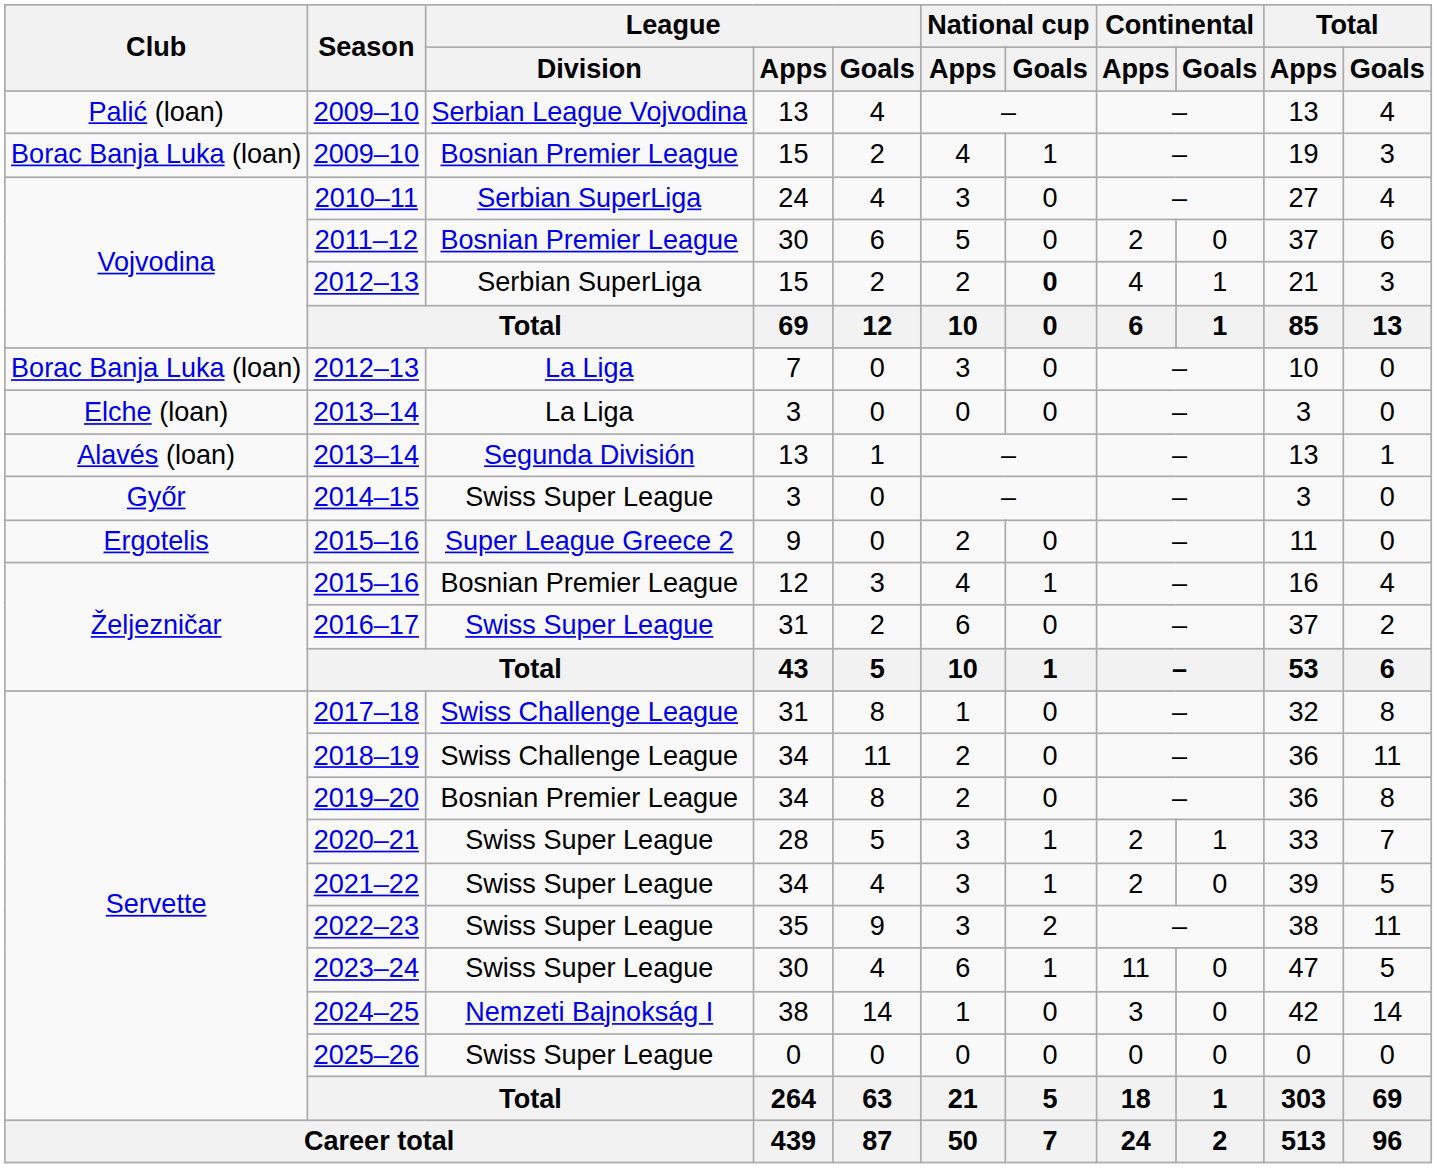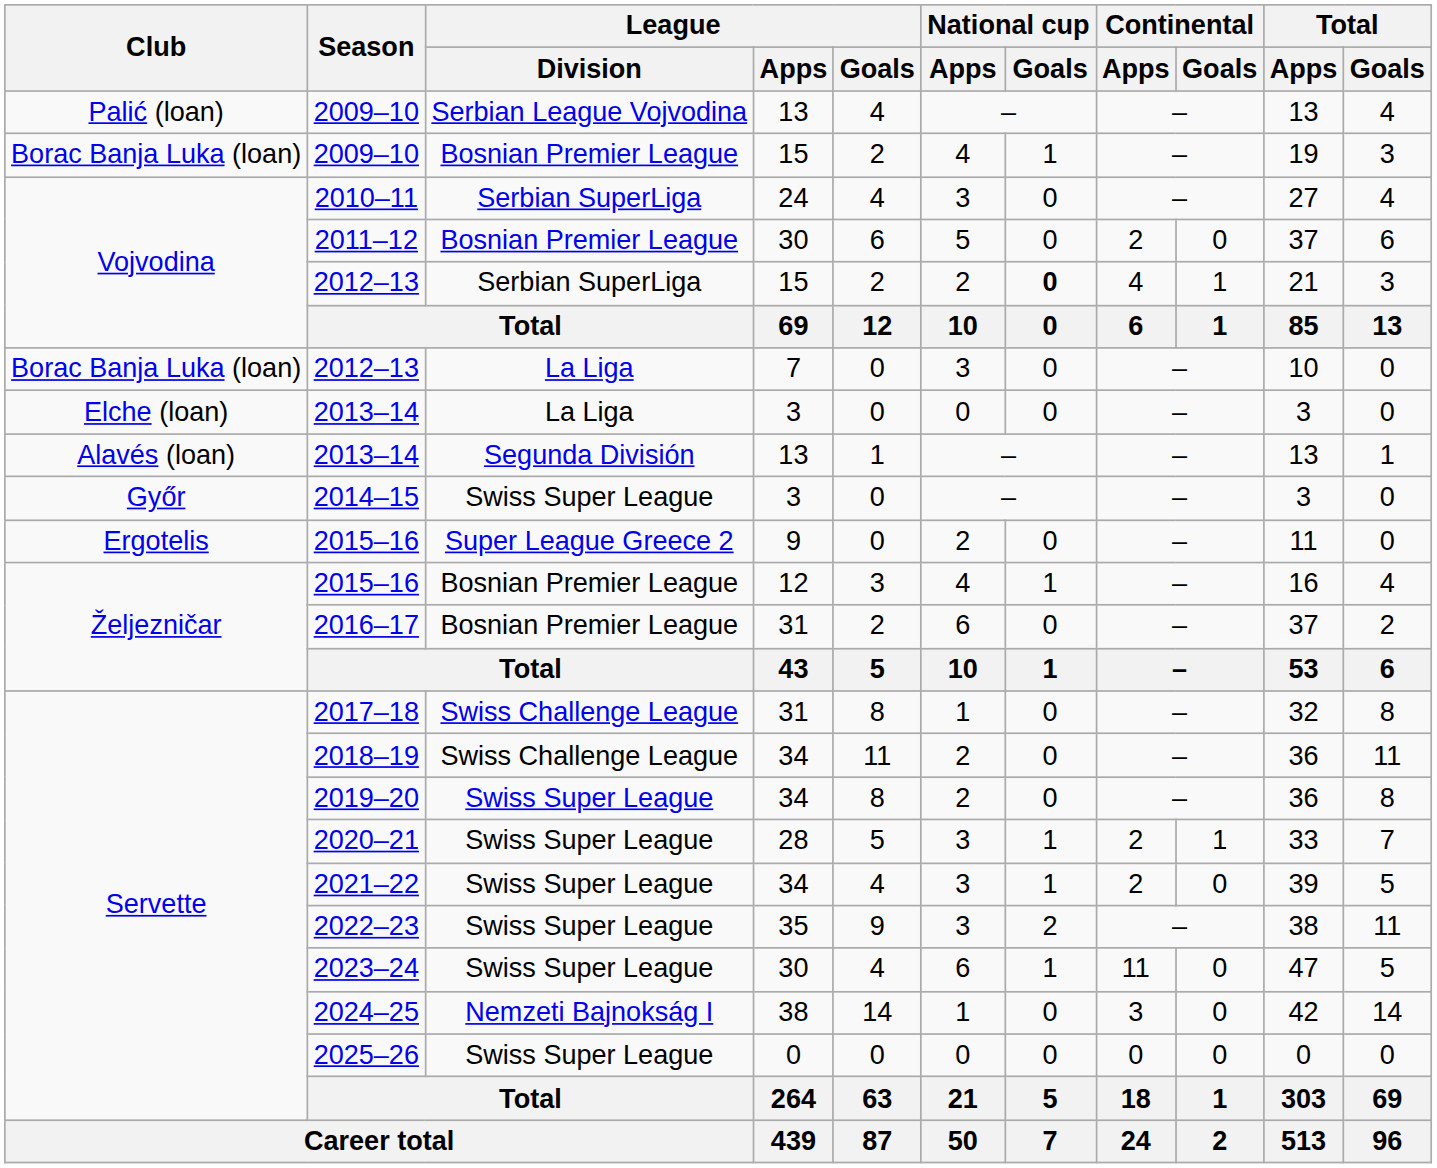 <table class="wikitable" style="text-align:center">
 <tr>
 <th rowspan=2>Club</th>
 <th rowspan=2>Season</th>
 <th colspan=3>League</th>
 <th colspan=2>National cup</th>
 <th colspan=2>Continental</th>
 <th colspan=2>Total</th>
 </tr>
 <tr>
 <th>Division</th>
 <th>Apps</th>
 <th>Goals</th>
 <th>Apps</th>
 <th>Goals</th>
 <th>Apps</th>
 <th>Goals</th>
 <th>Apps</th>
 <th>Goals</th>
 </tr>
 <tr>
 <td><a href='#'>Palić</a> (loan)</td>
 <td><a href='#'>2009–10</a></td>
 <td><a href='#'>Serbian League Vojvodina</a></td>
 <td>13</td>
 <td>4</td>
 <td colspan=2>–</td>
 <td colspan=2>–</td>
 <td>13</td>
 <td>4</td>
 </tr>
 <tr>
 <td><a href='#'>Borac Banja Luka</a> (loan)</td>
 <td><a href='#'>2009–10</a></td>
 <td><a href='#'>Bosnian Premier League</a></td>
 <td>15</td>
 <td>2</td>
 <td>4</td>
 <td>1</td>
 <td colspan=2>–</td>
 <td>19</td>
 <td>3</td>
 </tr>
 <tr>
 <td rowspan=4><a href='#'>Vojvodina</a></td>
 <td><a href='#'>2010–11</a></td>
 <td><a href='#'>Serbian SuperLiga</a></td>
 <td>24</td>
 <td>4</td>
 <td>3</td>
 <td>0</td>
 <td colspan=2>–</td>
 <td>27</td>
 <td>4</td>
 </tr>
 <tr>
 <td><a href='#'>2011–12</a></td>
 <td><a href='#'>Bosnian Premier League</a></td>
 <td>30</td>
 <td>6</td>
 <td>5</td>
 <td>0</td>
 <td>2</td>
 <td>0</td>
 <td>37</td>
 <td>6</td>
 </tr>
 <tr>
 <td><a href='#'>2012–13</a></td>
 <td>Serbian SuperLiga</td>
 <td>15</td>
 <td>2</td>
 <td>2</td>
 <td><strong>0</strong></td>
 <td>4</td>
 <td>1</td>
 <td>21</td>
 <td>3</td>
 </tr>
 <tr>
 <th colspan=2>Total</th>
 <th>69</th>
 <th>12</th>
 <th>10</th>
 <th>0</th>
 <th>6</th>
 <th>1</th>
 <th>85</th>
 <th>13</th>
 </tr>
 <tr>
 <td><a href='#'>Borac Banja Luka</a> (loan)</td>
 <td><a href='#'>2012–13</a></td>
 <td><a href='#'>La Liga</a></td>
 <td>7</td>
 <td>0</td>
 <td>3</td>
 <td>0</td>
 <td colspan=2>–</td>
 <td>10</td>
 <td>0</td>
 </tr>
 <tr>
 <td><a href='#'>Elche</a> (loan)</td>
 <td><a href='#'>2013–14</a></td>
 <td>La Liga</td>
 <td>3</td>
 <td>0</td>
 <td>0</td>
 <td>0</td>
 <td colspan=2>–</td>
 <td>3</td>
 <td>0</td>
 </tr>
 <tr>
 <td><a href='#'>Alavés</a> (loan)</td>
 <td><a href='#'>2013–14</a></td>
 <td><a href='#'>Segunda División</a></td>
 <td>13</td>
 <td>1</td>
 <td colspan=2>–</td>
 <td colspan=2>–</td>
 <td>13</td>
 <td>1</td>
 </tr>
 <tr>
 <td><a href='#'>Győr</a></td>
 <td><a href='#'>2014–15</a></td>
 <td>Swiss Super League</td>
 <td>3</td>
 <td>0</td>
 <td colspan=2>–</td>
 <td colspan=2>–</td>
 <td>3</td>
 <td>0</td>
 </tr>
 <tr>
 <td><a href='#'>Ergotelis</a></td>
 <td><a href='#'>2015–16</a></td>
 <td><a href='#'>Super League Greece 2</a></td>
 <td>9</td>
 <td>0</td>
 <td>2</td>
 <td>0</td>
 <td colspan=2>–</td>
 <td>11</td>
 <td>0</td>
 </tr>
 <tr>
 <td rowspan=3><a href='#'>Željezničar</a></td>
 <td><a href='#'>2015–16</a></td>
 <td>Bosnian Premier League</td>
 <td>12</td>
 <td>3</td>
 <td>4</td>
 <td>1</td>
 <td colspan=2>–</td>
 <td>16</td>
 <td>4</td>
 </tr>
 <tr>
 <td><a href='#'>2016–17</a></td>
-<td><a href='#'>Swiss Super League</a></td>
+<td>Bosnian Premier League</td>
 <td>31</td>
 <td>2</td>
 <td>6</td>
 <td>0</td>
 <td colspan=2>–</td>
 <td>37</td>
 <td>2</td>
 </tr>
 <tr>
 <th colspan=2>Total</th>
 <th>43</th>
 <th>5</th>
 <th>10</th>
 <th>1</th>
 <th colspan=2>–</th>
 <th>53</th>
 <th>6</th>
 </tr>
 <tr>
 <td rowspan=10><a href='#'>Servette</a></td>
 <td><a href='#'>2017–18</a></td>
 <td><a href='#'>Swiss Challenge League</a></td>
 <td>31</td>
 <td>8</td>
 <td>1</td>
 <td>0</td>
 <td colspan=2>–</td>
 <td>32</td>
 <td>8</td>
 </tr>
 <tr>
 <td><a href='#'>2018–19</a></td>
 <td>Swiss Challenge League</td>
 <td>34</td>
 <td>11</td>
 <td>2</td>
 <td>0</td>
 <td colspan=2>–</td>
 <td>36</td>
 <td>11</td>
 </tr>
 <tr>
 <td><a href='#'>2019–20</a></td>
-<td>Bosnian Premier League</td>
+<td><a href='#'>Swiss Super League</a></td>
 <td>34</td>
 <td>8</td>
 <td>2</td>
 <td>0</td>
 <td colspan=2>–</td>
 <td>36</td>
 <td>8</td>
 </tr>
 <tr>
 <td><a href='#'>2020–21</a></td>
 <td>Swiss Super League</td>
 <td>28</td>
 <td>5</td>
 <td>3</td>
 <td>1</td>
 <td>2</td>
 <td>1</td>
 <td>33</td>
 <td>7</td>
 </tr>
 <tr>
 <td><a href='#'>2021–22</a></td>
 <td>Swiss Super League</td>
 <td>34</td>
 <td>4</td>
 <td>3</td>
 <td>1</td>
 <td>2</td>
 <td>0</td>
 <td>39</td>
 <td>5</td>
 </tr>
 <tr>
 <td><a href='#'>2022–23</a></td>
 <td>Swiss Super League</td>
 <td>35</td>
 <td>9</td>
 <td>3</td>
 <td>2</td>
 <td colspan=2>–</td>
 <td>38</td>
 <td>11</td>
 </tr>
 <tr>
 <td><a href='#'>2023–24</a></td>
 <td>Swiss Super League</td>
 <td>30</td>
 <td>4</td>
 <td>6</td>
 <td>1</td>
 <td>11</td>
 <td>0</td>
 <td>47</td>
 <td>5</td>
 </tr>
 <tr>
 <td><a href='#'>2024–25</a></td>
 <td><a href='#'>Nemzeti Bajnokság I</a></td>
 <td>38</td>
 <td>14</td>
 <td>1</td>
 <td>0</td>
 <td>3</td>
 <td>0</td>
 <td>42</td>
 <td>14</td>
 </tr>
 <tr>
 <td><a href='#'>2025–26</a></td>
 <td>Swiss Super League</td>
 <td>0</td>
 <td>0</td>
 <td>0</td>
 <td>0</td>
 <td>0</td>
 <td>0</td>
 <td>0</td>
 <td>0</td>
 </tr>
 <tr>
 <th colspan=2>Total</th>
 <th>264</th>
 <th>63</th>
 <th>21</th>
 <th>5</th>
 <th>18</th>
 <th>1</th>
 <th>303</th>
 <th>69</th>
 </tr>
 <tr>
 <th colspan=3>Career total</th>
 <th>439</th>
 <th>87</th>
 <th>50</th>
 <th>7</th>
 <th>24</th>
 <th>2</th>
 <th>513</th>
 <th>96</th>
 </tr>
 </table>
